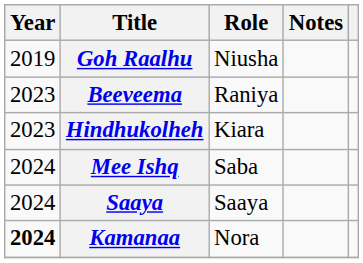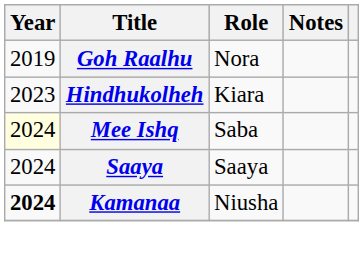 <table class="wikitable sortable plainrowheaders">
 <tr style="background:#ccc; text-align:center;">
 <th scope="col">Year</th>
 <th scope="col">Title</th>
 <th scope="col">Role</th>
 <th scope="col">Notes</th>
 <th scope="col" class="unsortable"></th>
 </tr>
 <tr>
 <td>2019</td>
 <th scope="row"><em><a href='#'>Goh Raalhu</a></em></th>
-<td>Niusha</td>
-<td></td>
-<td style="text-align: center;"></td>
-</tr>
-<tr>
-<td>2023</td>
-<th scope="row"><em><a href='#'>Beeveema</a></em></th>
-<td>Raniya</td>
+<td>Nora</td>
 <td></td>
 <td style="text-align: center;"></td>
 </tr>
 <tr>
 <td>2023</td>
 <th scope="row"><em><a href='#'>Hindhukolheh</a></em></th>
 <td>Kiara</td>
 <td></td>
 <td style="text-align: center;"></td>
 </tr>
 <tr>
-<td>2024</td>
+<td style="background: lightyellow;">2024</td>
 <th scope="row"><em><a href='#'>Mee Ishq</a></em></th>
 <td>Saba</td>
 <td></td>
 <td style="text-align: center;"></td>
 </tr>
 <tr>
 <td>2024</td>
 <th scope="row"><em><a href='#'>Saaya</a></em></th>
 <td>Saaya</td>
 <td></td>
 <td style="text-align: center;"></td>
 </tr>
 <tr>
 <td><strong>2024</strong></td>
 <th scope="row"><em><a href='#'>Kamanaa</a></em></th>
-<td>Nora</td>
+<td>Niusha</td>
 <td></td>
 <td style="text-align: center;"></td>
 </tr>
 <tr>
 </tr>
 </table>
